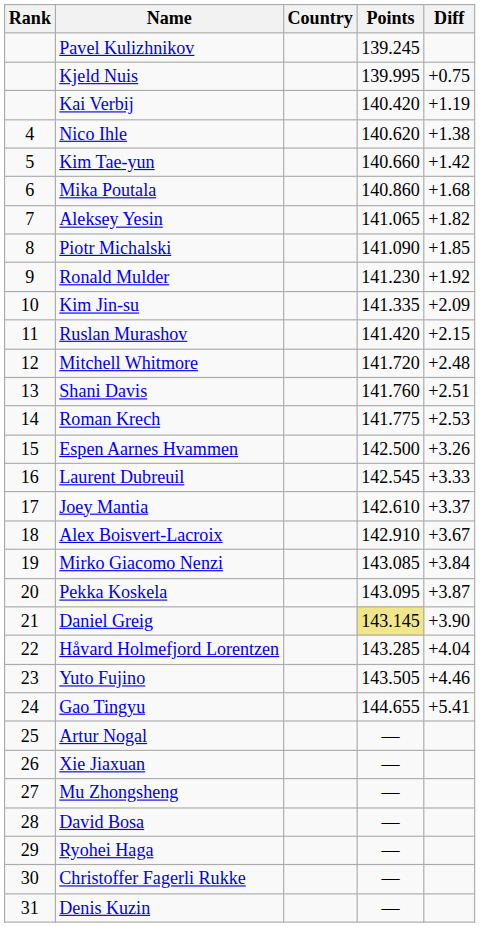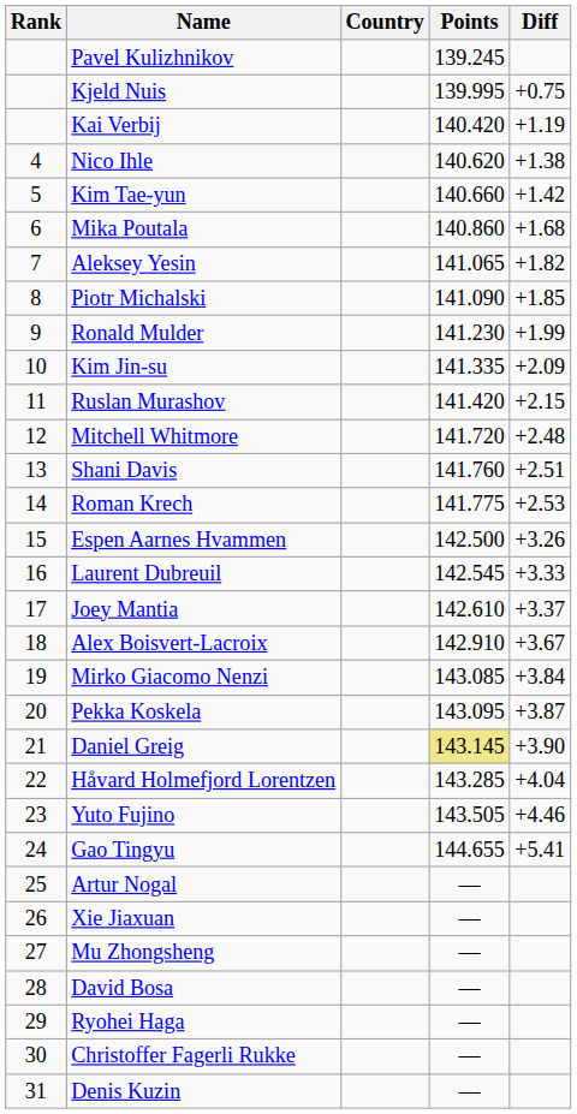 <table class="wikitable sortable" style="text-align:center">
 <tr>
 <th>Rank</th>
 <th>Name</th>
 <th>Country</th>
 <th>Points</th>
 <th>Diff</th>
 </tr>
 <tr>
 <td></td>
 <td align=left><a href='#'>Pavel Kulizhnikov</a></td>
 <td align=left></td>
 <td>139.245</td>
 <td></td>
 </tr>
 <tr>
 <td></td>
 <td align=left><a href='#'>Kjeld Nuis</a></td>
 <td align=left></td>
 <td>139.995</td>
 <td>+0.75</td>
 </tr>
 <tr>
 <td></td>
 <td align=left><a href='#'>Kai Verbij</a></td>
 <td align=left></td>
 <td>140.420</td>
 <td>+1.19</td>
 </tr>
 <tr>
 <td>4</td>
 <td align=left><a href='#'>Nico Ihle</a></td>
 <td align=left></td>
 <td>140.620</td>
 <td>+1.38</td>
 </tr>
 <tr>
 <td>5</td>
 <td align=left><a href='#'>Kim Tae-yun</a></td>
 <td align=left></td>
 <td>140.660</td>
 <td>+1.42</td>
 </tr>
 <tr>
 <td>6</td>
 <td align=left><a href='#'>Mika Poutala</a></td>
 <td align=left></td>
 <td>140.860</td>
 <td>+1.68</td>
 </tr>
 <tr>
 <td>7</td>
 <td align=left><a href='#'>Aleksey Yesin</a></td>
 <td align=left></td>
 <td>141.065</td>
 <td>+1.82</td>
 </tr>
 <tr>
 <td>8</td>
 <td align=left><a href='#'>Piotr Michalski</a></td>
 <td align=left></td>
 <td>141.090</td>
 <td>+1.85</td>
 </tr>
 <tr>
 <td>9</td>
 <td align=left><a href='#'>Ronald Mulder</a></td>
 <td align=left></td>
 <td>141.230</td>
-<td>+1.92</td>
+<td>+1.99</td>
 </tr>
 <tr>
 <td>10</td>
 <td align=left><a href='#'>Kim Jin-su</a></td>
 <td align=left></td>
 <td>141.335</td>
 <td>+2.09</td>
 </tr>
 <tr>
 <td>11</td>
 <td align=left><a href='#'>Ruslan Murashov</a></td>
 <td align=left></td>
 <td>141.420</td>
 <td>+2.15</td>
 </tr>
 <tr>
 <td>12</td>
 <td align=left><a href='#'>Mitchell Whitmore</a></td>
 <td align=left></td>
 <td>141.720</td>
 <td>+2.48</td>
 </tr>
 <tr>
 <td>13</td>
 <td align=left><a href='#'>Shani Davis</a></td>
 <td align=left></td>
 <td>141.760</td>
 <td>+2.51</td>
 </tr>
 <tr>
 <td>14</td>
 <td align=left><a href='#'>Roman Krech</a></td>
 <td align=left></td>
 <td>141.775</td>
 <td>+2.53</td>
 </tr>
 <tr>
 <td>15</td>
 <td align=left><a href='#'>Espen Aarnes Hvammen</a></td>
 <td align=left></td>
 <td>142.500</td>
 <td>+3.26</td>
 </tr>
 <tr>
 <td>16</td>
 <td align=left><a href='#'>Laurent Dubreuil</a></td>
 <td align=left></td>
 <td>142.545</td>
 <td>+3.33</td>
 </tr>
 <tr>
 <td>17</td>
 <td align=left><a href='#'>Joey Mantia</a></td>
 <td align=left></td>
 <td>142.610</td>
 <td>+3.37</td>
 </tr>
 <tr>
 <td>18</td>
 <td align=left><a href='#'>Alex Boisvert-Lacroix</a></td>
 <td align=left></td>
 <td>142.910</td>
 <td>+3.67</td>
 </tr>
 <tr>
 <td>19</td>
 <td align=left><a href='#'>Mirko Giacomo Nenzi</a></td>
 <td align=left></td>
 <td>143.085</td>
 <td>+3.84</td>
 </tr>
 <tr>
 <td>20</td>
 <td align=left><a href='#'>Pekka Koskela</a></td>
 <td align=left></td>
 <td>143.095</td>
 <td>+3.87</td>
 </tr>
 <tr>
 <td>21</td>
 <td align=left><a href='#'>Daniel Greig</a></td>
 <td align=left></td>
 <td style="background: khaki;">143.145</td>
 <td>+3.90</td>
 </tr>
 <tr>
 <td>22</td>
 <td align=left><a href='#'>Håvard Holmefjord Lorentzen</a></td>
 <td align=left></td>
 <td>143.285</td>
 <td>+4.04</td>
 </tr>
 <tr>
 <td>23</td>
 <td align=left><a href='#'>Yuto Fujino</a></td>
 <td align=left></td>
 <td>143.505</td>
 <td>+4.46</td>
 </tr>
 <tr>
 <td>24</td>
 <td align=left><a href='#'>Gao Tingyu</a></td>
 <td align=left></td>
 <td>144.655</td>
 <td>+5.41</td>
 </tr>
 <tr>
 <td>25</td>
 <td align=left><a href='#'>Artur Nogal</a></td>
 <td align=left></td>
 <td>—</td>
 <td></td>
 </tr>
 <tr>
 <td>26</td>
 <td align=left><a href='#'>Xie Jiaxuan</a></td>
 <td align=left></td>
 <td>—</td>
 <td></td>
 </tr>
 <tr>
 <td>27</td>
 <td align=left><a href='#'>Mu Zhongsheng</a></td>
 <td align=left></td>
 <td>—</td>
 <td></td>
 </tr>
 <tr>
 <td>28</td>
 <td align=left><a href='#'>David Bosa</a></td>
 <td align=left></td>
 <td>—</td>
 <td></td>
 </tr>
 <tr>
 <td>29</td>
 <td align=left><a href='#'>Ryohei Haga</a></td>
 <td align=left></td>
 <td>—</td>
 <td></td>
 </tr>
 <tr>
 <td>30</td>
 <td align=left><a href='#'>Christoffer Fagerli Rukke</a></td>
 <td align=left></td>
 <td>—</td>
 <td></td>
 </tr>
 <tr>
 <td>31</td>
 <td align=left><a href='#'>Denis Kuzin</a></td>
 <td align=left></td>
 <td>—</td>
 <td></td>
 </tr>
 </table>
